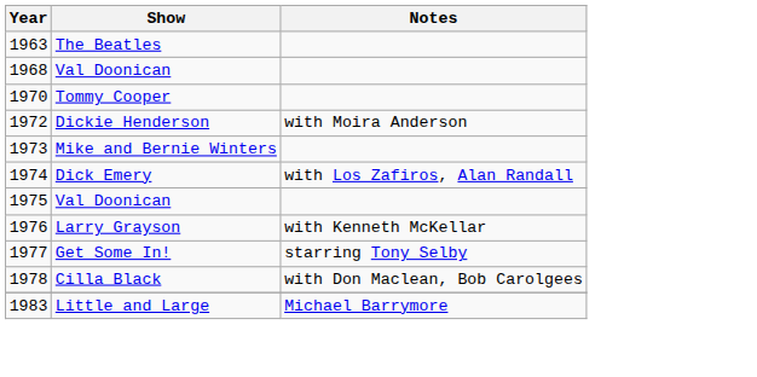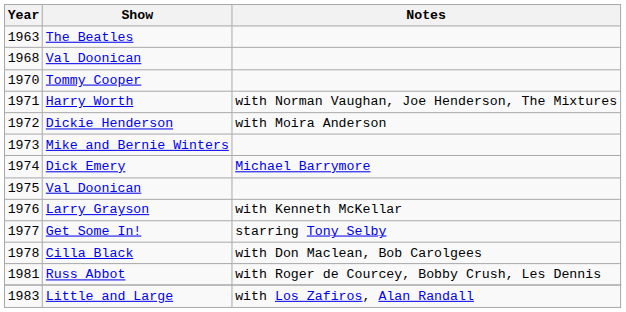 <table class="wikitable">
 <tr>
 <th>Year</th>
 <th>Show</th>
 <th>Notes</th>
 </tr>
 <tr>
 <td>1963</td>
 <td><a href='#'>The Beatles</a></td>
 <td></td>
 </tr>
 <tr>
 <td>1968</td>
 <td><a href='#'>Val Doonican</a></td>
 <td></td>
 </tr>
 <tr>
 <td>1970</td>
 <td><a href='#'>Tommy Cooper</a></td>
 <td></td>
 </tr>
 <tr>
+<td>1971</td>
+<td><a href='#'>Harry Worth</a></td>
+<td>with Norman Vaughan, Joe Henderson, The Mixtures</td>
+</tr>
+<tr>
 <td>1972</td>
 <td><a href='#'>Dickie Henderson</a></td>
 <td>with Moira Anderson</td>
 </tr>
 <tr>
 <td>1973</td>
 <td><a href='#'>Mike and Bernie Winters</a></td>
 <td></td>
 </tr>
 <tr>
 <td>1974</td>
 <td><a href='#'>Dick Emery</a></td>
-<td>with <a href='#'>Los Zafiros</a>, <a href='#'>Alan Randall</a></td>
+<td><a href='#'>Michael Barrymore</a></td>
 </tr>
 <tr>
 <td>1975</td>
 <td><a href='#'>Val Doonican</a></td>
 <td></td>
 </tr>
 <tr>
 <td>1976</td>
 <td><a href='#'>Larry Grayson</a></td>
 <td>with Kenneth McKellar</td>
 </tr>
 <tr>
 <td>1977</td>
 <td><a href='#'>Get Some In!</a></td>
 <td>starring <a href='#'>Tony Selby</a></td>
 </tr>
 <tr>
 <td>1978</td>
 <td><a href='#'>Cilla Black</a></td>
 <td>with Don Maclean, Bob Carolgees</td>
 </tr>
 <tr>
+<td>1981</td>
+<td><a href='#'>Russ Abbot</a></td>
+<td>with Roger de Courcey, Bobby Crush, Les Dennis</td>
+</tr>
+<tr>
 </tr>
 <tr>
 <td>1983</td>
 <td><a href='#'>Little and Large</a></td>
-<td><a href='#'>Michael Barrymore</a></td>
+<td>with <a href='#'>Los Zafiros</a>, <a href='#'>Alan Randall</a></td>
 </tr>
 </table>
